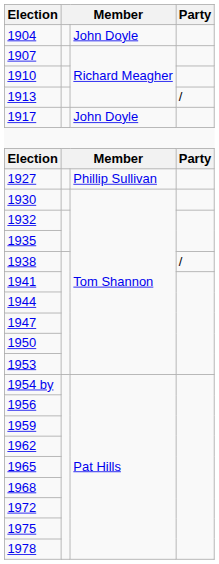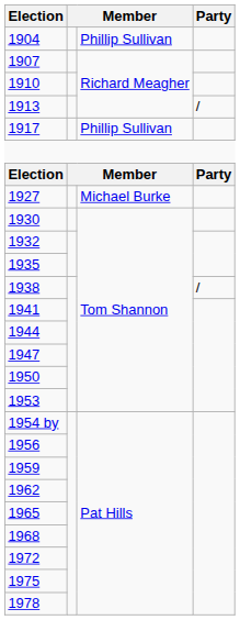 <table class="wikitable" style='border-style: none none none none;'>
 <tr>
 <th>Election</th>
 <th colspan="2">Member</th>
 <th>Party</th>
 </tr>
 <tr style="background: #f9f9f9">
 <td><a href='#'>1904</a></td>
 <td> </td>
-<td><a href='#'>John Doyle</a></td>
+<td><a href='#'>Phillip Sullivan</a></td>
 <td></td>
 </tr>
 <tr style="background: #f9f9f9">
 <td><a href='#'>1907</a></td>
 <td> </td>
 <td rowspan="3"><a href='#'>Richard Meagher</a></td>
 <td></td>
 </tr>
 <tr style="background: #f9f9f9">
 <td><a href='#'>1910</a></td>
 <td> </td>
 <td></td>
 </tr>
 <tr style="background: #f9f9f9">
 <td><a href='#'>1913</a></td>
 <td> </td>
 <td> / </td>
 </tr>
 <tr style="background: #f9f9f9">
 <td><a href='#'>1917</a></td>
 <td> </td>
-<td><a href='#'>John Doyle</a></td>
+<td><a href='#'>Phillip Sullivan</a></td>
 <td></td>
 </tr>
 <tr>
 <td colspan="4" style='border-style: none none none none;'> </td>
 </tr>
 <tr>
 <th>Election</th>
 <th colspan="2">Member</th>
 <th>Party</th>
 </tr>
 <tr style="background: #f9f9f9">
 <td><a href='#'>1927</a></td>
 <td> </td>
-<td><a href='#'>Phillip Sullivan</a></td>
+<td><a href='#'>Michael Burke</a></td>
 <td></td>
 </tr>
 <tr style="background: #f9f9f9">
 <td><a href='#'>1930</a></td>
 <td> </td>
 <td rowspan="9"><a href='#'>Tom Shannon</a></td>
 <td></td>
 </tr>
 <tr style="background: #f9f9f9">
 <td><a href='#'>1932</a></td>
 <td rowspan="2" > </td>
 <td rowspan="2"></td>
 </tr>
 <tr style="background: #f9f9f9">
 <td><a href='#'>1935</a></td>
 </tr>
 <tr style="background: #f9f9f9">
 <td><a href='#'>1938</a></td>
 <td rowspan="6" > </td>
 <td> / </td>
 </tr>
 <tr style="background: #f9f9f9">
 <td><a href='#'>1941</a></td>
 <td rowspan="5"></td>
 </tr>
 <tr style="background: #f9f9f9">
 <td><a href='#'>1944</a></td>
 </tr>
 <tr style="background: #f9f9f9">
 <td><a href='#'>1947</a></td>
 </tr>
 <tr style="background: #f9f9f9">
 <td><a href='#'>1950</a></td>
 </tr>
 <tr style="background: #f9f9f9">
 <td><a href='#'>1953</a></td>
 </tr>
 <tr style="background: #f9f9f9">
 <td><a href='#'>1954 by</a></td>
 <td rowspan="9" > </td>
 <td rowspan="9"><a href='#'>Pat Hills</a></td>
 <td rowspan="9"></td>
 </tr>
 <tr style="background: #f9f9f9">
 <td><a href='#'>1956</a></td>
 </tr>
 <tr style="background: #f9f9f9">
 <td><a href='#'>1959</a></td>
 </tr>
 <tr style="background: #f9f9f9">
 <td><a href='#'>1962</a></td>
 </tr>
 <tr style="background: #f9f9f9">
 <td><a href='#'>1965</a></td>
 </tr>
 <tr style="background: #f9f9f9">
 <td><a href='#'>1968</a></td>
 </tr>
 <tr style="background: #f9f9f9">
 <td><a href='#'>1972</a></td>
 </tr>
 <tr style="background: #f9f9f9">
 <td><a href='#'>1975</a></td>
 </tr>
 <tr style="background: #f9f9f9">
 <td><a href='#'>1978</a></td>
 </tr>
 </table>
